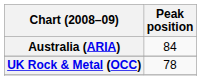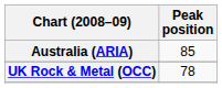 <table class="wikitable sortable plainrowheaders" style="text-align:center">
 <tr>
 <th>Chart (2008–09)</th>
 <th>Peak<br>position</th>
 </tr>
 <tr>
 <th scope="row">Australia (<a href='#'>ARIA</a>)</th>
-<td>84</td>
+<td>85</td>
 </tr>
 <tr>
 </tr>
 <tr>
 </tr>
 <tr>
 </tr>
 <tr>
 </tr>
 <tr>
 </tr>
 <tr>
 </tr>
 <tr>
 </tr>
 <tr>
 </tr>
 <tr>
 <th scope="row"><a href='#'>UK Rock & Metal</a> (<a href='#'>OCC</a>)</th>
 <td>78</td>
 </tr>
 <tr>
 </tr>
 <tr>
 </tr>
 <tr>
 </tr>
 <tr>
 </tr>
 </table>
